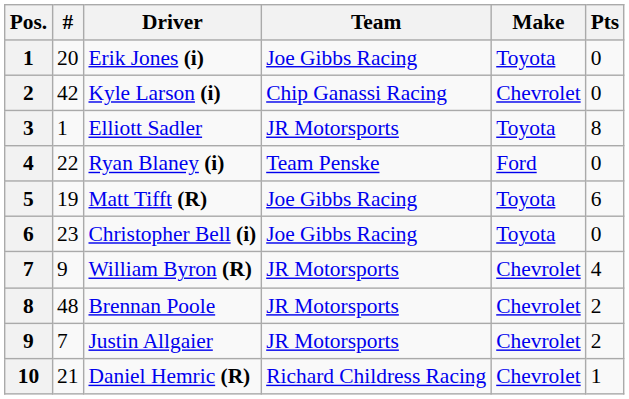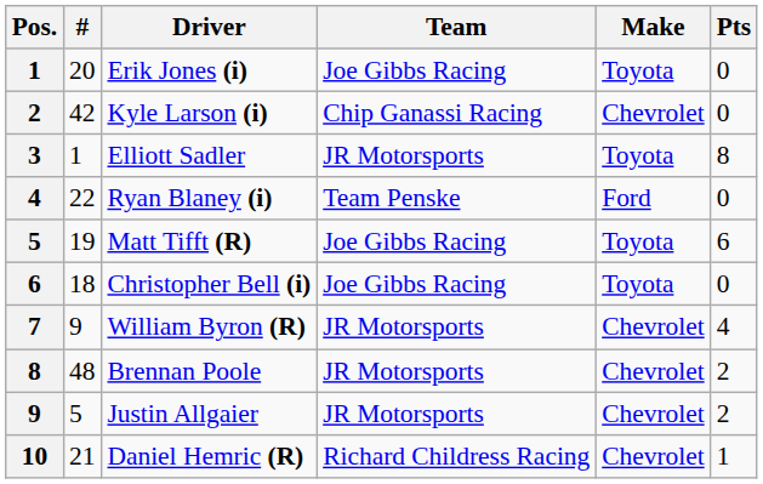 <table class="wikitable" style="font-size:95%">
 <tr>
 <th>Pos.</th>
 <th>#</th>
 <th>Driver</th>
 <th>Team</th>
 <th>Make</th>
 <th>Pts</th>
 </tr>
 <tr>
 <th>1</th>
 <td>20</td>
 <td><a href='#'>Erik Jones</a> <strong>(i)</strong></td>
 <td><a href='#'>Joe Gibbs Racing</a></td>
 <td><a href='#'>Toyota</a></td>
 <td>0</td>
 </tr>
 <tr>
 <th>2</th>
 <td>42</td>
 <td><a href='#'>Kyle Larson</a> <strong>(i)</strong></td>
 <td><a href='#'>Chip Ganassi Racing</a></td>
 <td><a href='#'>Chevrolet</a></td>
 <td>0</td>
 </tr>
 <tr>
 <th>3</th>
 <td>1</td>
 <td><a href='#'>Elliott Sadler</a></td>
 <td><a href='#'>JR Motorsports</a></td>
 <td><a href='#'>Toyota</a></td>
 <td>8</td>
 </tr>
 <tr>
 <th>4</th>
 <td>22</td>
 <td><a href='#'>Ryan Blaney</a> <strong>(i)</strong></td>
 <td><a href='#'>Team Penske</a></td>
 <td><a href='#'>Ford</a></td>
 <td>0</td>
 </tr>
 <tr>
 <th>5</th>
 <td>19</td>
 <td><a href='#'>Matt Tifft</a> <strong>(R)</strong></td>
 <td><a href='#'>Joe Gibbs Racing</a></td>
 <td><a href='#'>Toyota</a></td>
 <td>6</td>
 </tr>
 <tr>
 <th>6</th>
-<td>23</td>
+<td>18</td>
 <td><a href='#'>Christopher Bell</a> <strong>(i)</strong></td>
 <td><a href='#'>Joe Gibbs Racing</a></td>
 <td><a href='#'>Toyota</a></td>
 <td>0</td>
 </tr>
 <tr>
 <th>7</th>
 <td>9</td>
 <td><a href='#'>William Byron</a> <strong>(R)</strong></td>
 <td><a href='#'>JR Motorsports</a></td>
 <td><a href='#'>Chevrolet</a></td>
 <td>4</td>
 </tr>
 <tr>
 <th>8</th>
 <td>48</td>
 <td><a href='#'>Brennan Poole</a></td>
 <td><a href='#'>JR Motorsports</a></td>
 <td><a href='#'>Chevrolet</a></td>
 <td>2</td>
 </tr>
 <tr>
 <th>9</th>
-<td>7</td>
+<td>5</td>
 <td><a href='#'>Justin Allgaier</a></td>
 <td><a href='#'>JR Motorsports</a></td>
 <td><a href='#'>Chevrolet</a></td>
 <td>2</td>
 </tr>
 <tr>
 <th>10</th>
 <td>21</td>
 <td><a href='#'>Daniel Hemric</a> <strong>(R)</strong></td>
 <td><a href='#'>Richard Childress Racing</a></td>
 <td><a href='#'>Chevrolet</a></td>
 <td>1</td>
 </tr>
 </table>
